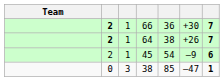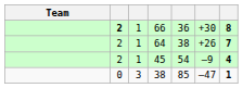 <table class="wikitable" style="text-align:center;">
 <tr>
 <th style="width:10.5em;">Team</th>
 <th style="width:1.5em;"></th>
 <th style="width:1.5em;"></th>
 <th style="width:2.0em;"></th>
 <th style="width:2.0em;"></th>
 <th style="width:2.0em;"></th>
 <th style="width:1.5em;"></th>
 </tr>
 <tr bgcolor=#cfc>
 <td align="left"></td>
 <td><strong>2</strong></td>
 <td>1</td>
 <td>66</td>
 <td>36</td>
 <td>+30</td>
-<td><strong>7</strong></td>
+<td><strong>8</strong></td>
 </tr>
 <tr bgcolor="#cfc">
 <td align="left"></td>
-<td><strong>2</strong></td>
+<td>2</td>
 <td>1</td>
 <td>64</td>
 <td>38</td>
 <td>+26</td>
 <td><strong>7</strong></td>
 </tr>
 <tr bgcolor="#cfc">
 <td align="left"></td>
 <td>2</td>
 <td>1</td>
 <td>45</td>
 <td>54</td>
 <td>–9</td>
-<td><strong>6</strong></td>
+<td><strong>4</strong></td>
 </tr>
 <tr>
 <td align="left"></td>
 <td>0</td>
 <td>3</td>
 <td>38</td>
 <td>85</td>
 <td>–47</td>
 <td><strong>1</strong></td>
 </tr>
 </table>
